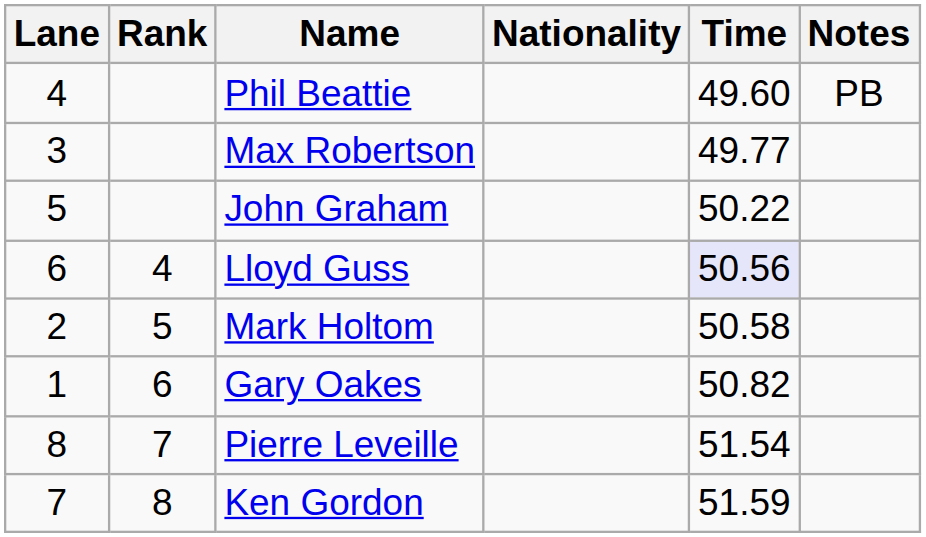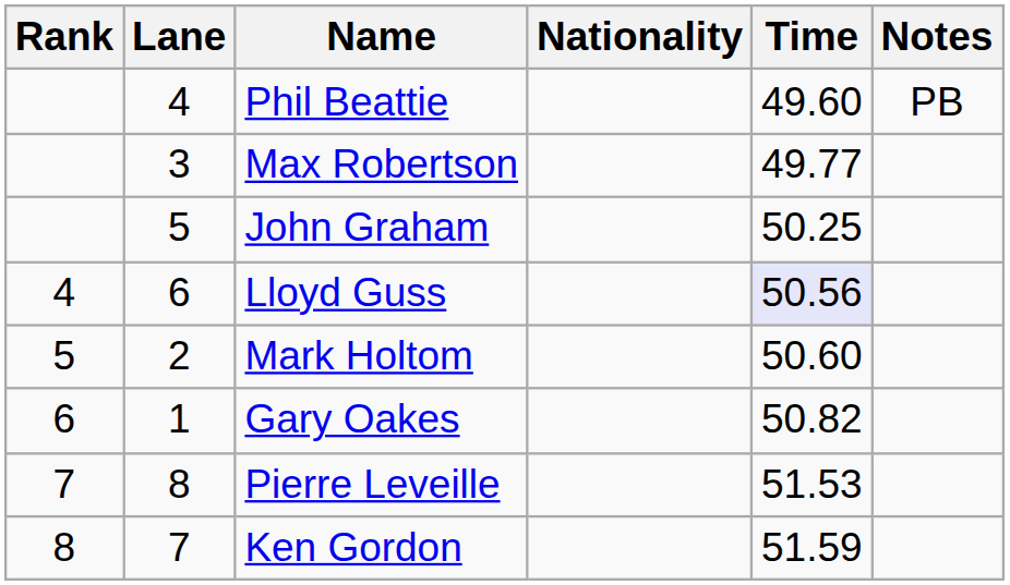 <table class="wikitable sortable" style=" text-align:center">
 <tr>
+<th>Rank</th>
 <th>Lane</th>
-<th>Rank</th>
 <th>Name</th>
 <th>Nationality</th>
 <th>Time</th>
 <th>Notes</th>
 </tr>
 <tr>
+<td></td>
 <td>4</td>
-<td></td>
 <td align=left><a href='#'>Phil Beattie</a></td>
 <td align=left></td>
 <td>49.60</td>
 <td>PB</td>
 </tr>
 <tr>
+<td></td>
 <td>3</td>
-<td></td>
 <td align=left><a href='#'>Max Robertson</a></td>
 <td align=left></td>
 <td>49.77</td>
 <td></td>
 </tr>
 <tr>
+<td></td>
 <td>5</td>
-<td></td>
 <td align=left><a href='#'>John Graham</a></td>
 <td align=left></td>
-<td>50.22</td>
+<td>50.25</td>
 <td></td>
 </tr>
 <tr>
+<td>4</td>
 <td>6</td>
-<td>4</td>
 <td align=left><a href='#'>Lloyd Guss</a></td>
 <td align=left></td>
 <td style="background: lavender;">50.56</td>
 <td></td>
 </tr>
 <tr>
+<td>5</td>
 <td>2</td>
-<td>5</td>
 <td align=left><a href='#'>Mark Holtom</a></td>
 <td align=left></td>
-<td>50.58</td>
+<td>50.60</td>
 <td></td>
 </tr>
 <tr>
+<td>6</td>
 <td>1</td>
-<td>6</td>
 <td align=left><a href='#'>Gary Oakes</a></td>
 <td align=left></td>
 <td>50.82</td>
 <td></td>
 </tr>
 <tr>
+<td>7</td>
 <td>8</td>
-<td>7</td>
 <td align=left><a href='#'>Pierre Leveille</a></td>
 <td align=left></td>
-<td>51.54</td>
+<td>51.53</td>
 <td></td>
 </tr>
 <tr>
+<td>8</td>
 <td>7</td>
-<td>8</td>
 <td align=left><a href='#'>Ken Gordon</a></td>
 <td align=left></td>
 <td>51.59</td>
 <td></td>
 </tr>
 </table>
